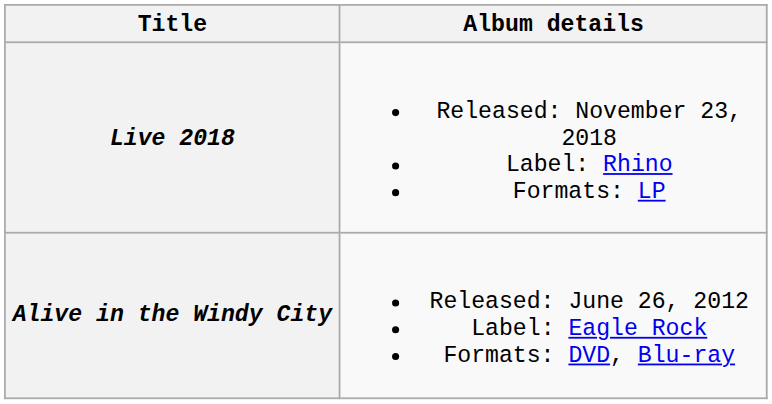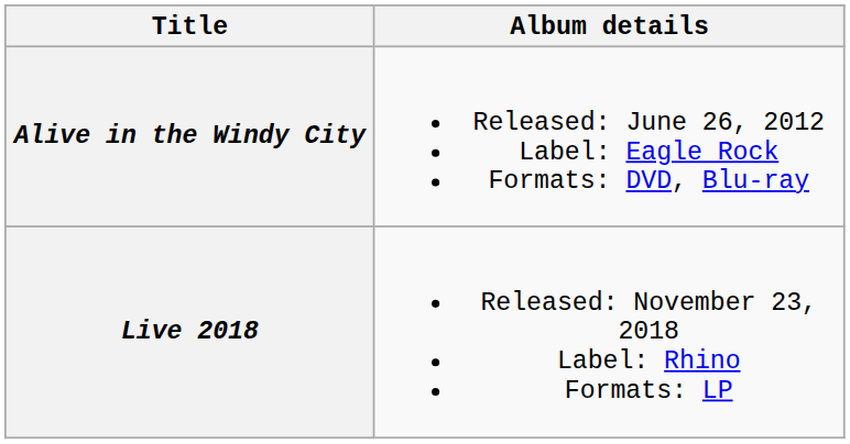 <table class="wikitable plainrowheaders" style="text-align:center;">
 <tr>
 <th scope="col" style="width:14em;">Title</th>
 <th scope="col" style="width:18em;">Album details</th>
 </tr>
 <tr>
+<th scope="row"><em>Alive in the Windy City</em></th>
+<td><br><ul><li>Released: June 26, 2012</li><li>Label: <a href='#'>Eagle Rock</a></li><li>Formats: <a href='#'>DVD</a>, <a href='#'>Blu-ray</a></li></ul></td>
+</tr>
+<tr>
 <th scope="row"><em>Live 2018</em></th>
 <td><br><ul><li>Released: November 23, 2018</li><li>Label: <a href='#'>Rhino</a></li><li>Formats: <a href='#'>LP</a></li></ul></td>
 </tr>
-<tr>
-<th scope="row"><em>Alive in the Windy City</em></th>
-<td><br><ul><li>Released: June 26, 2012</li><li>Label: <a href='#'>Eagle Rock</a></li><li>Formats: <a href='#'>DVD</a>, <a href='#'>Blu-ray</a></li></ul></td>
-</tr>
 </table>
